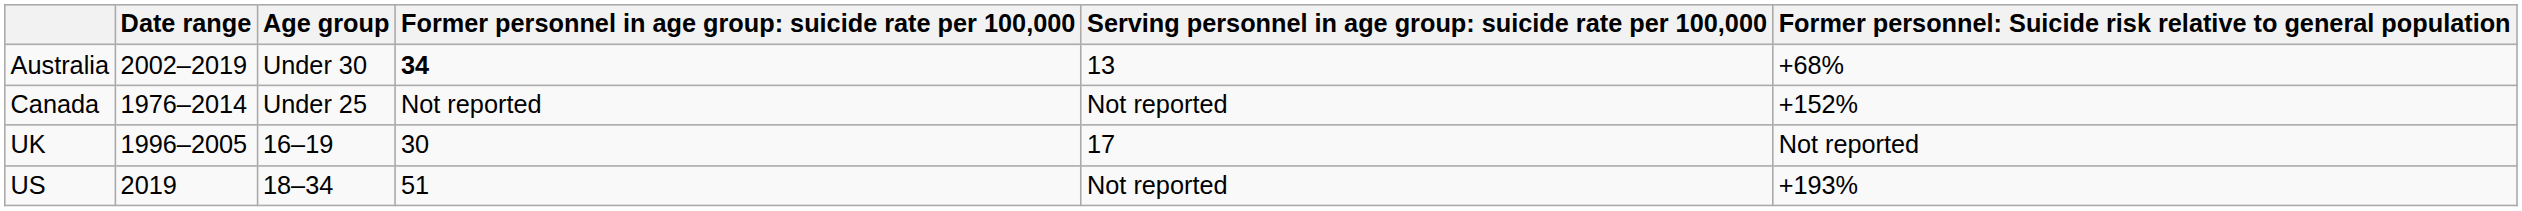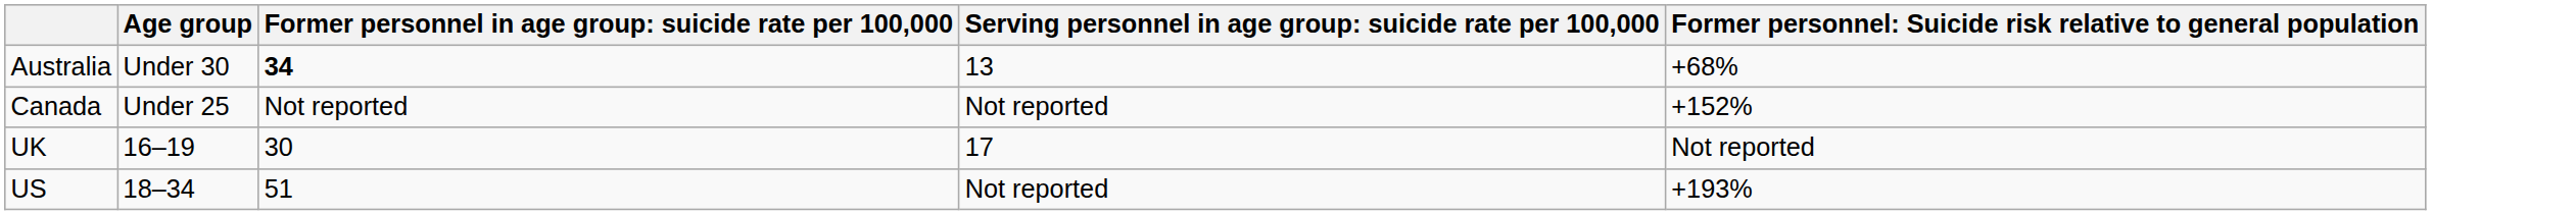 <table class="wikitable">
 <tr>
 <th></th>
-<th>Date range</th>
 <th>Age group</th>
 <th>Former personnel in age group: suicide rate per 100,000</th>
 <th>Serving personnel in age group: suicide rate per 100,000</th>
 <th>Former personnel: Suicide risk relative to general population</th>
 </tr>
 <tr>
 <td>Australia</td>
-<td>2002–2019</td>
 <td>Under 30</td>
 <td><strong>34</strong></td>
 <td>13</td>
 <td>+68%</td>
 </tr>
 <tr>
 <td>Canada</td>
-<td>1976–2014</td>
 <td>Under 25</td>
 <td>Not reported</td>
 <td>Not reported</td>
 <td>+152%</td>
 </tr>
 <tr>
 <td>UK</td>
-<td>1996–2005</td>
 <td>16–19</td>
 <td>30</td>
 <td>17</td>
 <td>Not reported</td>
 </tr>
 <tr>
 <td>US</td>
-<td>2019</td>
 <td>18–34</td>
 <td>51</td>
 <td>Not reported</td>
 <td>+193%</td>
 </tr>
 </table>
